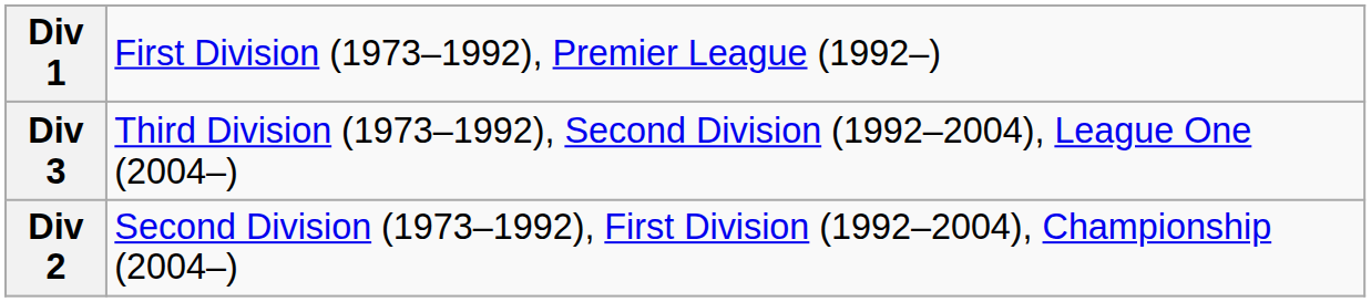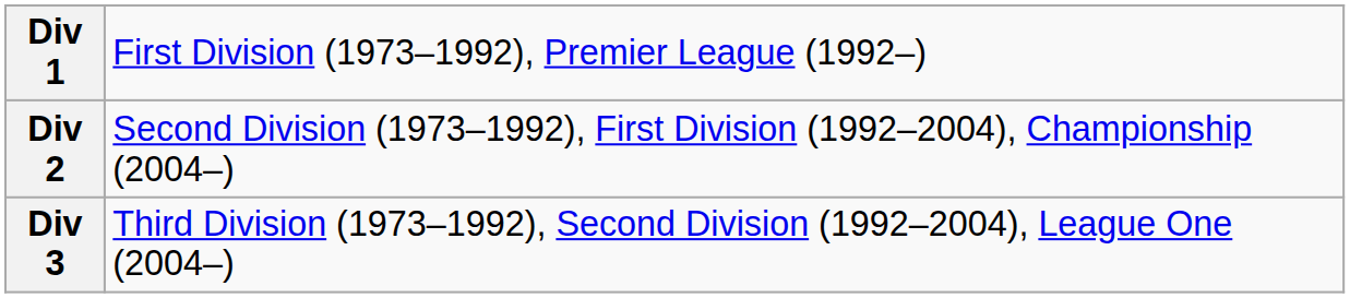 <table class="wikitable">
 <tr>
 <th>Div 1</th>
 <td><a href='#'>First Division</a> (1973–1992), <a href='#'>Premier League</a> (1992–)</td>
 </tr>
 <tr>
+<th>Div 2</th>
+<td><a href='#'>Second Division</a> (1973–1992), <a href='#'>First Division</a> (1992–2004), <a href='#'>Championship</a> (2004–)</td>
+</tr>
+<tr>
 <th>Div 3</th>
 <td><a href='#'>Third Division</a> (1973–1992), <a href='#'>Second Division</a> (1992–2004), <a href='#'>League One</a> (2004–)</td>
 </tr>
-<tr>
-<th>Div 2</th>
-<td><a href='#'>Second Division</a> (1973–1992), <a href='#'>First Division</a> (1992–2004), <a href='#'>Championship</a> (2004–)</td>
-</tr>
 </table>
